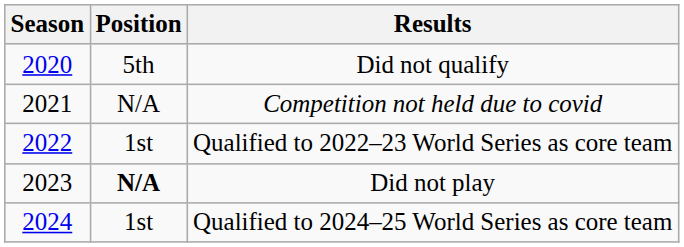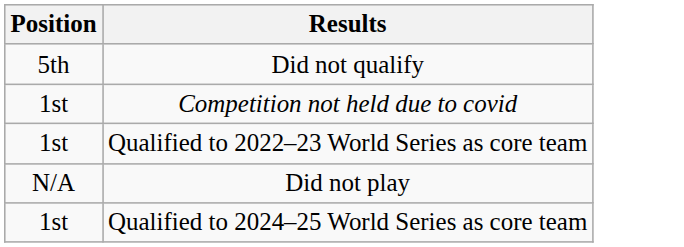 <table class="wikitable sortable" style="text-align: center;">
 <tr>
-<th>Season</th>
 <th>Position</th>
 <th>Results</th>
 </tr>
 <tr>
-<td><a href='#'>2020</a></td>
 <td>5th</td>
 <td>Did not qualify</td>
 </tr>
 <tr>
-<td>2021</td>
-<td>N/A</td>
+<td>1st</td>
 <td><em>Competition not held due to covid</em></td>
 </tr>
 <tr>
-<td><a href='#'>2022</a></td>
 <td>1st</td>
 <td>Qualified to 2022–23 World Series as core team</td>
 </tr>
 <tr>
-<td>2023</td>
-<td><strong>N/A</strong></td>
+<td>N/A</td>
 <td>Did not play</td>
 </tr>
 <tr>
-<td><a href='#'>2024</a></td>
 <td>1st</td>
 <td>Qualified to 2024–25 World Series as core team</td>
 </tr>
 </table>
